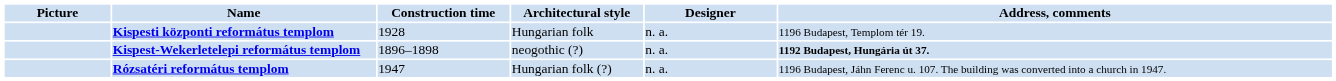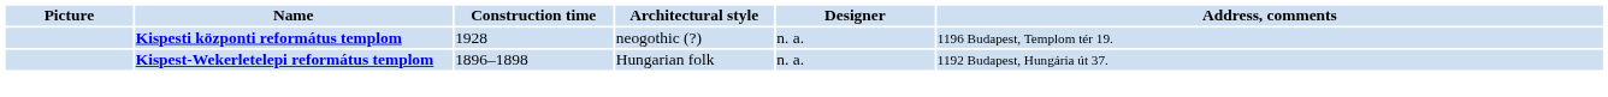 <table width="100%">
 <tr>
 <th bgcolor="#CEDFF2" width="8%">Picture</th>
 <th bgcolor="#CEDFF2" width="20%">Name</th>
 <th bgcolor="#CEDFF2" width="10%">Construction time</th>
 <th bgcolor="#CEDFF2" width="10%">Architectural style</th>
 <th bgcolor="#CEDFF2" width="10%">Designer</th>
 <th bgcolor="#CEDFF2" width="42%">Address, comments</th>
 </tr>
 <tr>
 <td bgcolor="#CEDFF2"></td>
 <td bgcolor="#CEDFF2"><strong><a href='#'>Kispesti központi református templom</a></strong></td>
 <td bgcolor="#CEDFF2">1928</td>
-<td bgcolor="#CEDFF2">Hungarian folk</td>
+<td bgcolor="#CEDFF2">neogothic (?)</td>
 <td bgcolor="#CEDFF2">n. a.</td>
 <td bgcolor="#CEDFF2"><small>1196 Budapest, Templom tér 19.</small></td>
 </tr>
 <tr>
 <td bgcolor="#CEDFF2"></td>
 <td bgcolor="#CEDFF2"><strong><a href='#'>Kispest-Wekerletelepi református templom</a></strong></td>
 <td bgcolor="#CEDFF2">1896–1898</td>
-<td bgcolor="#CEDFF2">neogothic (?)</td>
+<td bgcolor="#CEDFF2">Hungarian folk</td>
 <td bgcolor="#CEDFF2">n. a.</td>
-<td bgcolor="#CEDFF2"><strong><small>1192 Budapest, Hungária út 37.</small></strong></td>
-</tr>
-<tr>
-<td bgcolor="#CEDFF2"></td>
-<td bgcolor="#CEDFF2"><strong><a href='#'>Rózsatéri református templom</a></strong></td>
-<td bgcolor="#CEDFF2">1947</td>
-<td bgcolor="#CEDFF2">Hungarian folk (?)</td>
-<td bgcolor="#CEDFF2">n. a.</td>
-<td bgcolor="#CEDFF2"><small>1196 Budapest, Jáhn Ferenc u. 107. The building was converted into a church in 1947.</small></td>
+<td bgcolor="#CEDFF2"><small>1192 Budapest, Hungária út 37.</small></td>
 </tr>
 </table>
